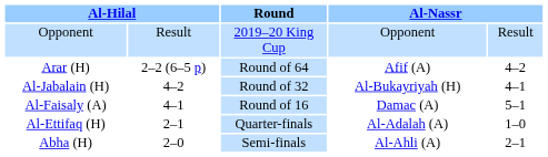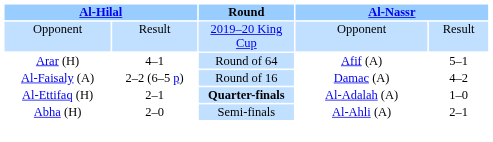 <table width="100%" style="text-align:center">
 <tr valign=top bgcolor=#99ccff>
 <th colspan=2 style="width:40%"><a href='#'>Al-Hilal</a></th>
 <th><strong>Round</strong></th>
 <th colspan=2 style="width:40%"><a href='#'>Al-Nassr</a></th>
 </tr>
 <tr valign=top bgcolor=#c1e0ff>
 <td>Opponent</td>
 <td>Result</td>
 <td bgcolor=#c1e0ff><a href='#'>2019–20 King Cup</a></td>
 <td>Opponent</td>
 <td>Result</td>
 </tr>
 <tr>
 <td><a href='#'>Arar</a> (H)</td>
-<td>2–2 (6–5 <a href='#'>p</a>)</td>
+<td>4–1</td>
 <td bgcolor=#c1e0ff>Round of 64</td>
 <td><a href='#'>Afif</a> (A)</td>
-<td>4–2</td>
-</tr>
-<tr>
-<td><a href='#'>Al-Jabalain</a> (H)</td>
-<td>4–2</td>
-<td bgcolor=#c1e0ff>Round of 32</td>
-<td><a href='#'>Al-Bukayriyah</a> (H)</td>
-<td>4–1</td>
+<td>5–1</td>
 </tr>
 <tr>
 <td><a href='#'>Al-Faisaly</a> (A)</td>
-<td>4–1</td>
+<td>2–2 (6–5 <a href='#'>p</a>)</td>
 <td bgcolor=#c1e0ff>Round of 16</td>
 <td><a href='#'>Damac</a> (A)</td>
-<td>5–1</td>
+<td>4–2</td>
 </tr>
 <tr>
 <td><a href='#'>Al-Ettifaq</a> (H)</td>
 <td>2–1</td>
-<td bgcolor=#c1e0ff>Quarter-finals</td>
+<td bgcolor=#c1e0ff><strong>Quarter-finals</strong></td>
 <td><a href='#'>Al-Adalah</a> (A)</td>
 <td>1–0</td>
 </tr>
 <tr>
 <td><a href='#'>Abha</a> (H)</td>
 <td>2–0</td>
 <td bgcolor=#c1e0ff>Semi-finals</td>
 <td><a href='#'>Al-Ahli</a> (A)</td>
 <td>2–1</td>
 </tr>
 </table>
